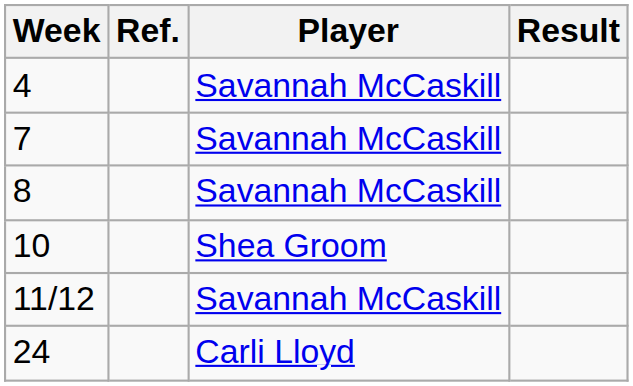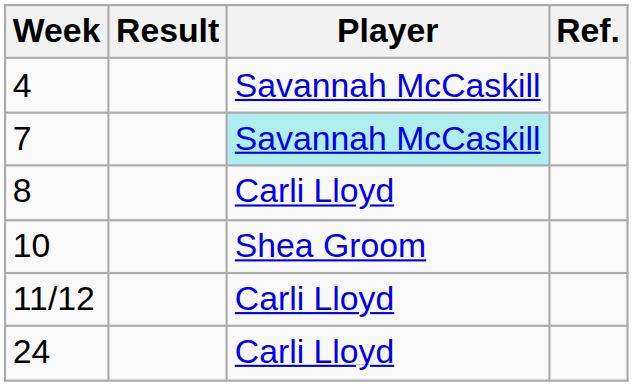 <table class="wikitable sortable">
 <tr>
 <th data-sort-type=number>Week</th>
+<th>Result</th>
+<th>Player</th>
 <th class=unsortable>Ref.</th>
-<th>Player</th>
-<th>Result</th>
 </tr>
 <tr>
 <td>4</td>
 <td></td>
 <td> <a href='#'>Savannah McCaskill</a></td>
 <td></td>
 </tr>
 <tr>
 <td>7</td>
 <td></td>
-<td> <a href='#'>Savannah McCaskill</a></td>
+<td style="background: paleturquoise;"> <a href='#'>Savannah McCaskill</a></td>
 <td></td>
 </tr>
 <tr>
 <td>8</td>
 <td></td>
-<td> <a href='#'>Savannah McCaskill</a></td>
+<td> <a href='#'>Carli Lloyd</a></td>
 <td></td>
 </tr>
 <tr>
 <td>10</td>
 <td></td>
 <td> <a href='#'>Shea Groom</a></td>
 <td></td>
 </tr>
 <tr>
 <td>11/12</td>
 <td></td>
-<td> <a href='#'>Savannah McCaskill</a></td>
+<td> <a href='#'>Carli Lloyd</a></td>
 <td></td>
 </tr>
 <tr>
 <td>24</td>
 <td></td>
 <td> <a href='#'>Carli Lloyd</a></td>
 <td></td>
 </tr>
 </table>
